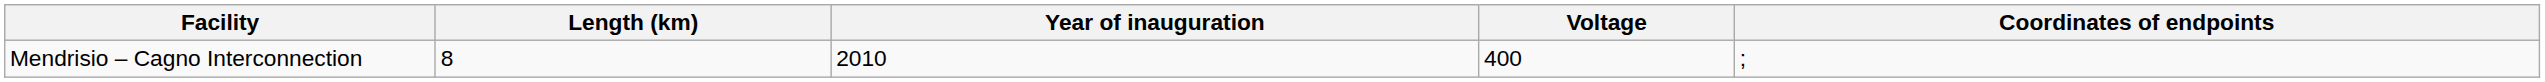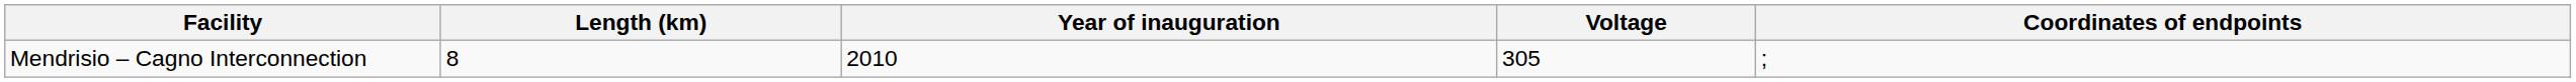 <table class="wikitable sortable" width="90%">
 <tr bgcolor="#dfdfdf">
 <th width="17%">Facility</th>
 <th>Length (km)</th>
 <th>Year of inauguration</th>
 <th>Voltage</th>
 <th>Coordinates of endpoints</th>
 </tr>
 <tr>
 <td>Mendrisio – Cagno Interconnection</td>
 <td>8</td>
 <td>2010</td>
-<td>400</td>
+<td>305</td>
 <td> ; </td>
 </tr>
 </table>
